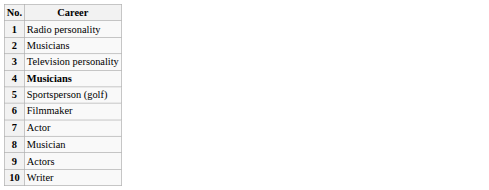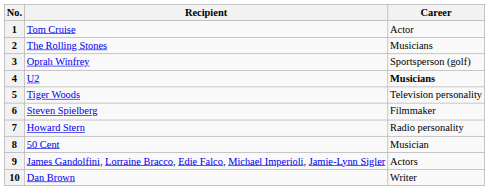 <table class="wikitable plainrowheaders">
 <tr>
 <th scope="col">No.</th>
+<th scope="col">Recipient</th>
 <th scope="col">Career</th>
 </tr>
 <tr>
 <th scope="row">1</th>
-<td>Radio personality</td>
+<td> <a href='#'>Tom Cruise</a></td>
+<td>Actor</td>
 </tr>
 <tr>
 <th scope="row">2</th>
+<td> <a href='#'>The Rolling Stones</a></td>
 <td>Musicians</td>
 </tr>
 <tr>
 <th scope="row">3</th>
-<td>Television personality</td>
+<td> <a href='#'>Oprah Winfrey</a></td>
+<td>Sportsperson (golf)</td>
 </tr>
 <tr>
 <th scope="row">4</th>
+<td> <a href='#'>U2</a></td>
 <td><strong>Musicians</strong></td>
 </tr>
 <tr>
 <th scope="row">5</th>
-<td>Sportsperson (golf)</td>
+<td> <a href='#'>Tiger Woods</a></td>
+<td>Television personality</td>
 </tr>
 <tr>
 <th scope="row">6</th>
+<td> <a href='#'>Steven Spielberg</a></td>
 <td>Filmmaker</td>
 </tr>
 <tr>
 <th scope="row">7</th>
-<td>Actor</td>
+<td> <a href='#'>Howard Stern</a></td>
+<td>Radio personality</td>
 </tr>
 <tr>
 <th scope="row">8</th>
+<td> <a href='#'>50 Cent</a></td>
 <td>Musician</td>
 </tr>
 <tr>
 <th scope="row">9</th>
+<td> <a href='#'>James Gandolfini</a>, <a href='#'>Lorraine Bracco</a>, <a href='#'>Edie Falco</a>, <a href='#'>Michael Imperioli</a>, <a href='#'>Jamie-Lynn Sigler</a></td>
 <td>Actors</td>
 </tr>
 <tr>
 <th scope="row">10</th>
+<td> <a href='#'>Dan Brown</a></td>
 <td>Writer</td>
 </tr>
 </table>
